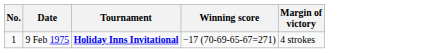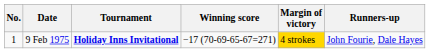 <table class="wikitable" style="font-size:95%;">
 <tr>
 <th>No.</th>
 <th>Date</th>
 <th>Tournament</th>
 <th>Winning score</th>
 <th>Margin of<br>victory</th>
+<th>Runners-up</th>
 </tr>
 <tr>
 <td align=center>1</td>
 <td align=right>9 Feb <a href='#'>1975</a></td>
 <td><strong><a href='#'>Holiday Inns Invitational</a></strong></td>
 <td>−17 (70-69-65-67=271)</td>
-<td>4 strokes</td>
+<td style="background: gold;">4 strokes</td>
+<td> <a href='#'>John Fourie</a>,  <a href='#'>Dale Hayes</a></td>
 </tr>
 </table>
